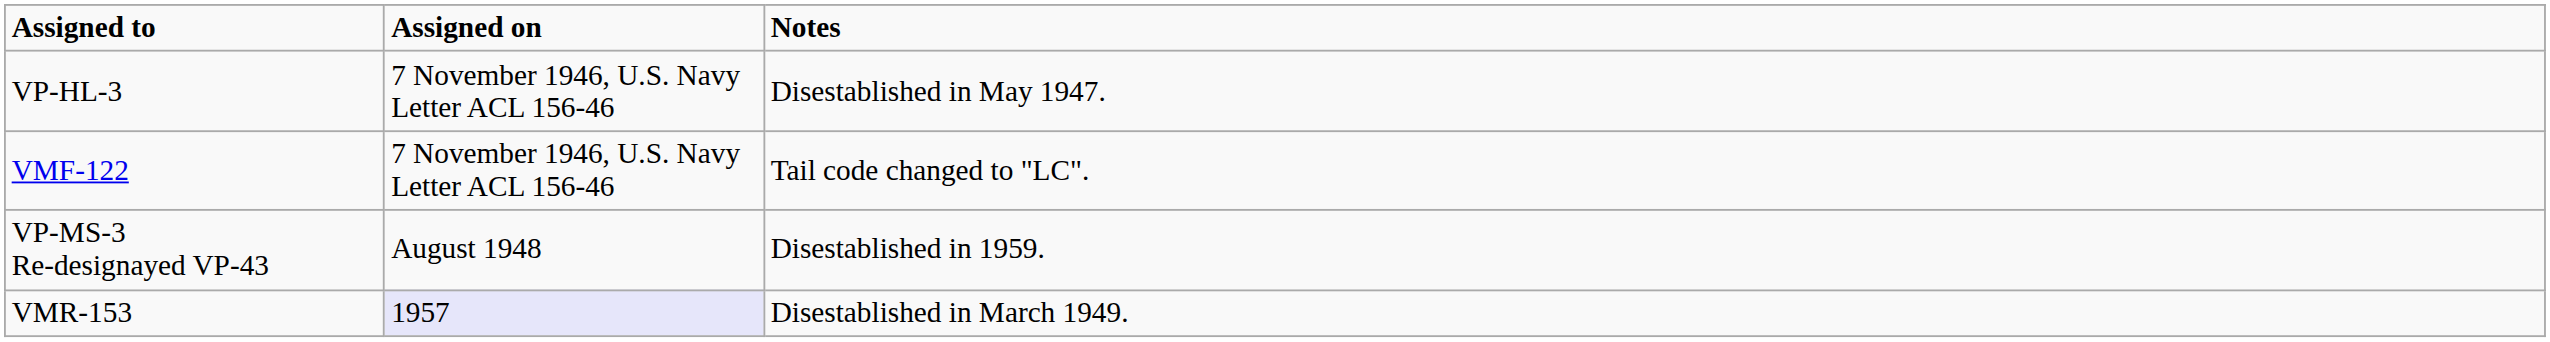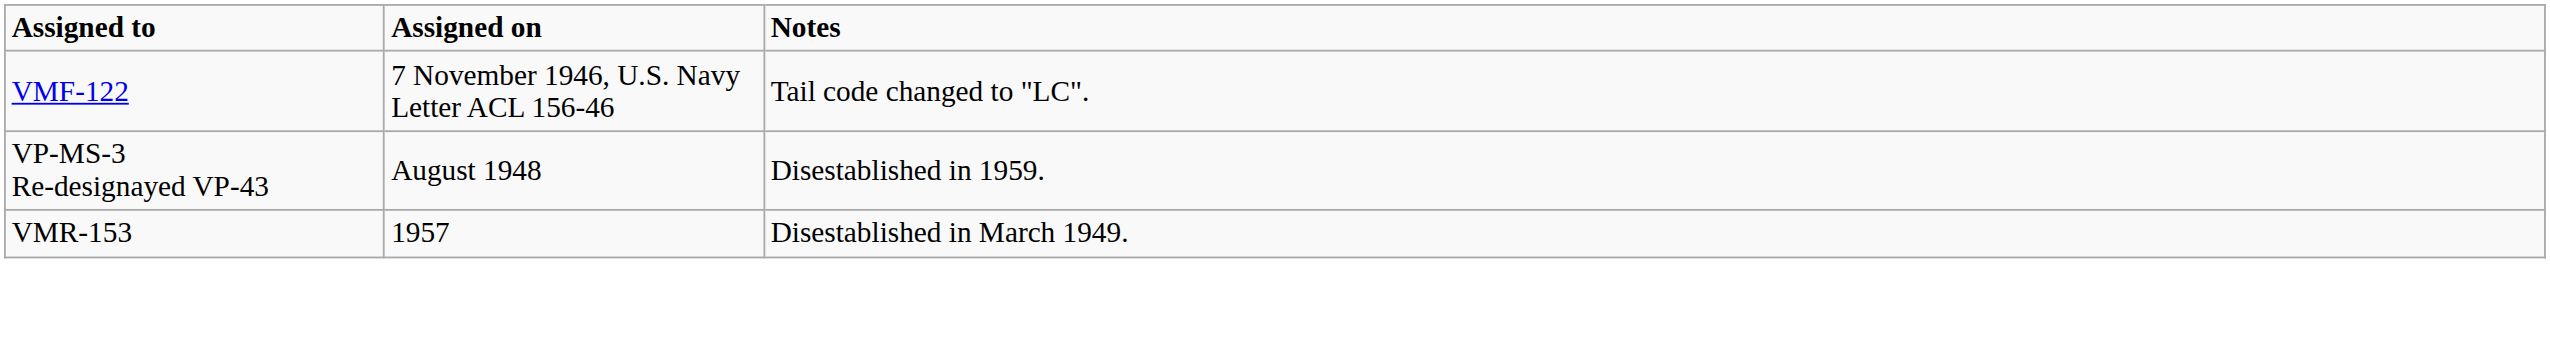 <table class="wikitable" style="width: 70%;">
 <tr>
 <td style="width: 200px;"><strong>Assigned to</strong></td>
 <td style="width: 200px;"><strong>Assigned on</strong></td>
 <td><strong>Notes</strong></td>
-</tr>
-<tr>
-<td>VP-HL-3</td>
-<td>7 November 1946, U.S. Navy Letter ACL 156-46</td>
-<td>Disestablished in May 1947.</td>
 </tr>
 <tr>
 <td><a href='#'>VMF-122</a></td>
 <td>7 November 1946, U.S. Navy Letter ACL 156-46</td>
 <td>Tail code changed to "LC".</td>
 </tr>
 <tr>
 <td>VP-MS-3<br>Re-designayed VP-43</td>
 <td>August 1948</td>
 <td>Disestablished in 1959.</td>
 </tr>
 <tr>
 <td>VMR-153</td>
-<td style="background: lavender;">1957</td>
+<td>1957</td>
 <td>Disestablished in March 1949.</td>
 </tr>
 </table>
